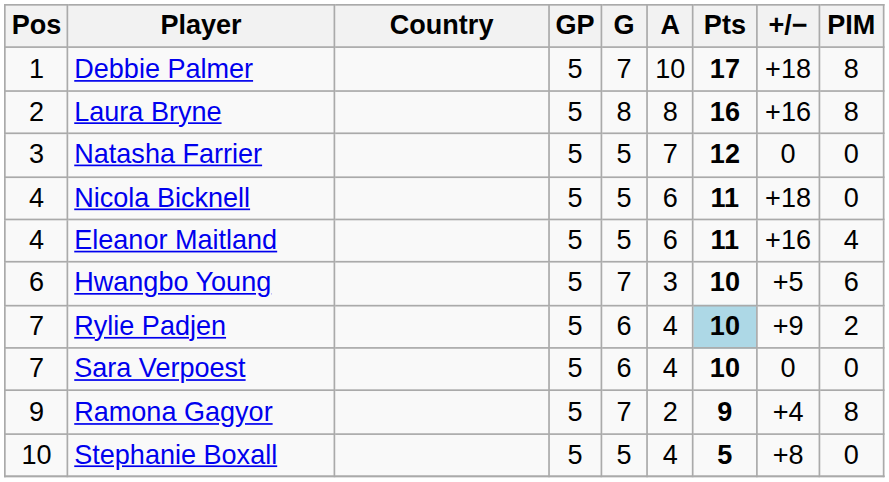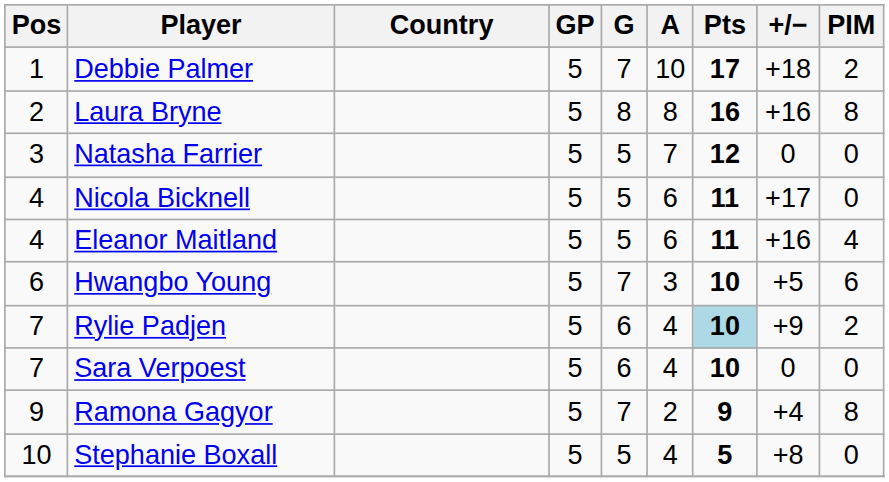 <table class="wikitable sortable" style="text-align: center;">
 <tr>
 <th width=30>Pos</th>
 <th width=150>Player</th>
 <th width=120>Country</th>
 <th width=20>GP</th>
 <th width=20>G</th>
 <th width=20>A</th>
 <th width=30>Pts</th>
 <th width=30>+/−</th>
 <th width=30>PIM</th>
 </tr>
 <tr>
 <td>1</td>
 <td align=left><a href='#'>Debbie Palmer</a></td>
 <td align=left></td>
 <td>5</td>
 <td>7</td>
 <td>10</td>
 <td><strong>17</strong></td>
 <td>+18</td>
-<td>8</td>
+<td>2</td>
 </tr>
 <tr>
 <td>2</td>
 <td align=left><a href='#'>Laura Bryne</a></td>
 <td align=left></td>
 <td>5</td>
 <td>8</td>
 <td>8</td>
 <td><strong>16</strong></td>
 <td>+16</td>
 <td>8</td>
 </tr>
 <tr>
 <td>3</td>
 <td align=left><a href='#'>Natasha Farrier</a></td>
 <td align=left></td>
 <td>5</td>
 <td>5</td>
 <td>7</td>
 <td><strong>12</strong></td>
 <td>0</td>
 <td>0</td>
 </tr>
 <tr>
 <td>4</td>
 <td align=left><a href='#'>Nicola Bicknell</a></td>
 <td align=left></td>
 <td>5</td>
 <td>5</td>
 <td>6</td>
 <td><strong>11</strong></td>
-<td>+18</td>
+<td>+17</td>
 <td>0</td>
 </tr>
 <tr>
 <td>4</td>
 <td align=left><a href='#'>Eleanor Maitland</a></td>
 <td align=left></td>
 <td>5</td>
 <td>5</td>
 <td>6</td>
 <td><strong>11</strong></td>
 <td>+16</td>
 <td>4</td>
 </tr>
 <tr>
 <td>6</td>
 <td align=left><a href='#'>Hwangbo Young</a></td>
 <td align=left></td>
 <td>5</td>
 <td>7</td>
 <td>3</td>
 <td><strong>10</strong></td>
 <td>+5</td>
 <td>6</td>
 </tr>
 <tr>
 <td>7</td>
 <td align=left><a href='#'>Rylie Padjen</a></td>
 <td align=left></td>
 <td>5</td>
 <td>6</td>
 <td>4</td>
 <td style="background: lightblue;"><strong>10</strong></td>
 <td>+9</td>
 <td>2</td>
 </tr>
 <tr>
 <td>7</td>
 <td align=left><a href='#'>Sara Verpoest</a></td>
 <td align=left></td>
 <td>5</td>
 <td>6</td>
 <td>4</td>
 <td><strong>10</strong></td>
 <td>0</td>
 <td>0</td>
 </tr>
 <tr>
 <td>9</td>
 <td align=left><a href='#'>Ramona Gagyor</a></td>
 <td align=left></td>
 <td>5</td>
 <td>7</td>
 <td>2</td>
 <td><strong>9</strong></td>
 <td>+4</td>
 <td>8</td>
 </tr>
 <tr>
 <td>10</td>
 <td align=left><a href='#'>Stephanie Boxall</a></td>
 <td align=left></td>
 <td>5</td>
 <td>5</td>
 <td>4</td>
 <td><strong>5</strong></td>
 <td>+8</td>
 <td>0</td>
 </tr>
 <tr>
 </tr>
 </table>
